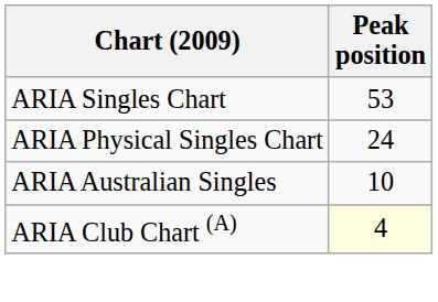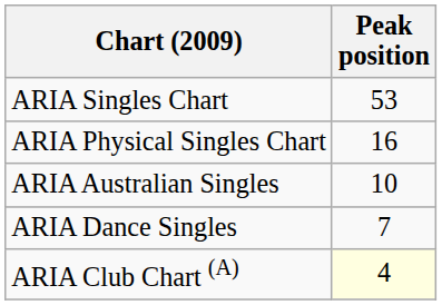 <table class="wikitable">
 <tr>
 <th>Chart (2009)</th>
 <th>Peak<br>position</th>
 </tr>
 <tr>
 <td>ARIA Singles Chart</td>
 <td align=center>53</td>
 </tr>
 <tr>
 <td>ARIA Physical Singles Chart</td>
-<td align=center>24</td>
+<td align=center>16</td>
 </tr>
 <tr>
 <td>ARIA Australian Singles</td>
 <td align=center>10</td>
 </tr>
 <tr>
+<td>ARIA Dance Singles</td>
+<td align=center>7</td>
+</tr>
+<tr>
 <td>ARIA Club Chart <sup>(A)</sup></td>
 <td align=center style="background: lightyellow;">4</td>
 </tr>
 </table>
